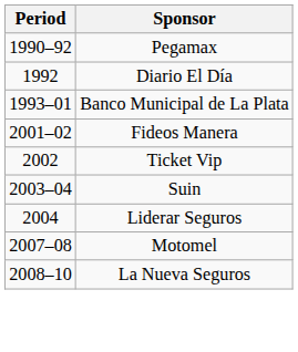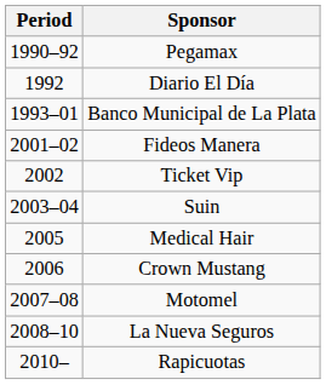 <table class="wikitable sortable" style="text-align:center">
 <tr>
 <th>Period</th>
 <th>Sponsor</th>
 </tr>
 <tr>
 <td>1990–92</td>
 <td>Pegamax</td>
 </tr>
 <tr>
 <td>1992</td>
 <td>Diario El Día</td>
 </tr>
 <tr>
 <td>1993–01</td>
 <td>Banco Municipal de La Plata</td>
 </tr>
 <tr>
 <td>2001–02</td>
 <td>Fideos Manera</td>
 </tr>
 <tr>
 <td>2002</td>
 <td>Ticket Vip</td>
 </tr>
 <tr>
 <td>2003–04</td>
 <td>Suin</td>
 </tr>
 <tr>
-<td>2004</td>
-<td>Liderar Seguros</td>
+<td>2005</td>
+<td>Medical Hair</td>
+</tr>
+<tr>
+<td>2006</td>
+<td>Crown Mustang</td>
 </tr>
 <tr>
 <td>2007–08</td>
 <td>Motomel</td>
 </tr>
 <tr>
 <td>2008–10</td>
 <td>La Nueva Seguros</td>
 </tr>
+<tr>
+<td>2010–</td>
+<td>Rapicuotas</td>
+</tr>
 </table>
